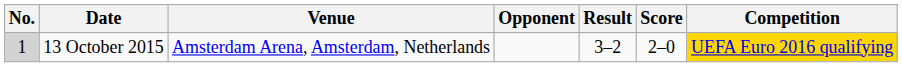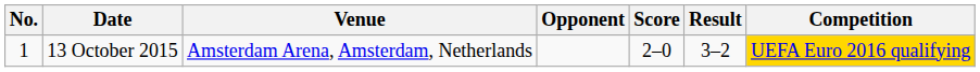 <table class="wikitable sortable">
 <tr>
 <th scope="col">No.</th>
 <th scope="col">Date</th>
 <th scope="col">Venue</th>
 <th scope="col">Opponent</th>
+<th scope="col">Score</th>
 <th scope="col">Result</th>
-<th scope="col">Score</th>
 <th scope="col">Competition</th>
 </tr>
 <tr>
-<td align="center" style="background: lightgrey;">1</td>
+<td align="center">1</td>
 <td>13 October 2015</td>
 <td><a href='#'>Amsterdam Arena</a>, <a href='#'>Amsterdam</a>, Netherlands</td>
 <td></td>
+<td align="center">2–0</td>
 <td align="center">3–2</td>
-<td align="center">2–0</td>
 <td style="background: gold;"><a href='#'>UEFA Euro 2016 qualifying</a></td>
 </tr>
 </table>
